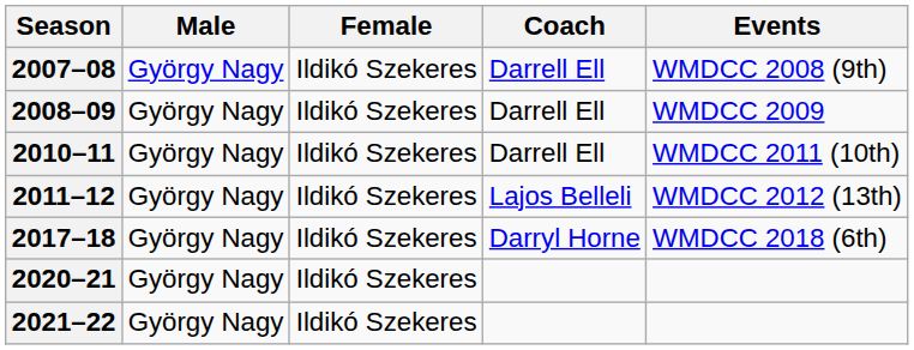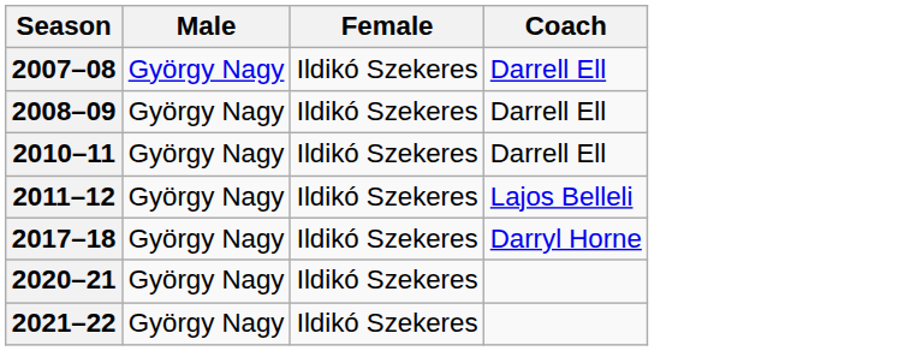 <table class="wikitable">
 <tr>
 <th scope="col">Season</th>
 <th scope="col">Male</th>
 <th scope="col">Female</th>
 <th scope="col">Coach</th>
-<th scope="col">Events</th>
 </tr>
 <tr>
 <th scope="row">2007–08</th>
 <td><a href='#'>György Nagy</a></td>
 <td>Ildikó Szekeres</td>
 <td><a href='#'>Darrell Ell</a></td>
-<td><a href='#'>WMDCC 2008</a> (9th)</td>
 </tr>
 <tr>
 <th scope="row">2008–09</th>
 <td>György Nagy</td>
 <td>Ildikó Szekeres</td>
 <td>Darrell Ell</td>
-<td><a href='#'>WMDCC 2009</a> </td>
 </tr>
 <tr>
 <th scope="row">2010–11</th>
 <td>György Nagy</td>
 <td>Ildikó Szekeres</td>
 <td>Darrell Ell</td>
-<td><a href='#'>WMDCC 2011</a> (10th)</td>
 </tr>
 <tr>
 <th scope="row">2011–12</th>
 <td>György Nagy</td>
 <td>Ildikó Szekeres</td>
 <td><a href='#'>Lajos Belleli</a></td>
-<td><a href='#'>WMDCC 2012</a> (13th)</td>
 </tr>
 <tr>
 <th scope="row">2017–18</th>
 <td>György Nagy</td>
 <td>Ildikó Szekeres</td>
 <td><a href='#'>Darryl Horne</a></td>
-<td><a href='#'>WMDCC 2018</a> (6th)</td>
 </tr>
 <tr>
 <th scope="row">2020–21</th>
 <td>György Nagy</td>
 <td>Ildikó Szekeres</td>
-<td></td>
 <td></td>
 </tr>
 <tr>
 <th scope="row">2021–22</th>
 <td>György Nagy</td>
 <td>Ildikó Szekeres</td>
 <td></td>
-<td></td>
 </tr>
 </table>
